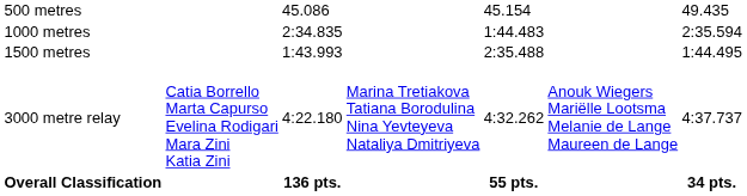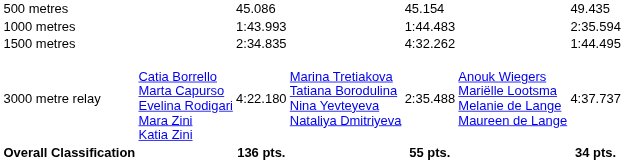 <table>
 <tr>
 <td>500 metres</td>
 <td></td>
 <td>45.086</td>
 <td></td>
 <td>45.154</td>
 <td></td>
 <td>49.435</td>
 </tr>
 <tr>
 <td>1000 metres</td>
 <td></td>
-<td>2:34.835</td>
+<td>1:43.993</td>
 <td></td>
 <td>1:44.483</td>
 <td></td>
 <td>2:35.594</td>
 </tr>
 <tr>
 <td>1500 metres</td>
 <td></td>
-<td>1:43.993</td>
+<td>2:34.835</td>
 <td></td>
-<td>2:35.488</td>
+<td>4:32.262</td>
 <td></td>
 <td>1:44.495</td>
 </tr>
 <tr>
 <td>3000 metre relay</td>
 <td valign=top><br><a href='#'>Catia Borrello</a><br><a href='#'>Marta Capurso</a><br><a href='#'>Evelina Rodigari</a><br><a href='#'>Mara Zini</a><br><a href='#'>Katia Zini</a></td>
 <td>4:22.180</td>
 <td valign=top><br><a href='#'>Marina Tretiakova</a><br><a href='#'>Tatiana Borodulina</a><br><a href='#'>Nina Yevteyeva</a><br><a href='#'>Nataliya Dmitriyeva</a></td>
-<td>4:32.262</td>
+<td>2:35.488</td>
 <td valign=top><br><a href='#'>Anouk Wiegers</a><br><a href='#'>Mariëlle Lootsma</a><br><a href='#'>Melanie de Lange</a><br><a href='#'>Maureen de Lange</a></td>
 <td>4:37.737</td>
 </tr>
 <tr>
 <th>Overall Classification</th>
 <th></th>
 <th>136 pts.</th>
 <th></th>
 <th>55 pts.</th>
 <th></th>
 <th>34 pts.</th>
 </tr>
 </table>
